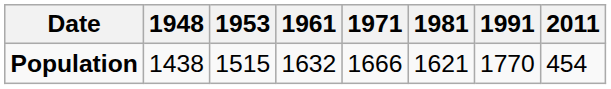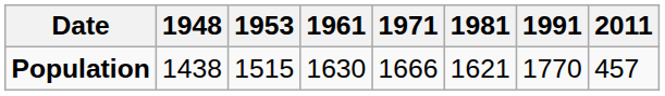 <table class="wikitable">
 <tr>
 <th>Date</th>
 <th>1948</th>
 <th>1953</th>
 <th>1961</th>
 <th>1971</th>
 <th>1981</th>
 <th>1991</th>
 <th>2011</th>
 </tr>
 <tr>
 <td><strong>Population</strong></td>
 <td>1438</td>
 <td>1515</td>
-<td>1632</td>
+<td>1630</td>
 <td>1666</td>
 <td>1621</td>
 <td>1770</td>
-<td>454</td>
+<td>457</td>
 </tr>
 </table>
